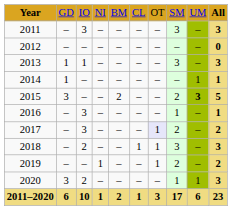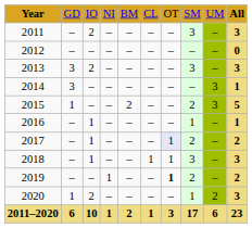 <table class="sortable wikitable">
 <tr align="center" bgcolor="#DAA520">
 <td><strong>Year</strong></td>
 <td><a href='#'>GD</a></td>
 <td><a href='#'>IO</a></td>
 <td><a href='#'>NI</a></td>
 <td><a href='#'>BM</a></td>
 <td><a href='#'>CL</a></td>
 <td>OT</td>
 <td><a href='#'>SM</a></td>
 <td><a href='#'>UM</a></td>
 <td><strong>All</strong></td>
 </tr>
 <tr align="center">
 <td>2011</td>
 <td>–</td>
-<td>3</td>
+<td>2</td>
 <td>–</td>
 <td>–</td>
 <td>–</td>
 <td>–</td>
 <td bgcolor="#ddffdd">3</td>
 <td bgcolor="amber">–</td>
 <td bgcolor="#F0DC82"><strong>3</strong></td>
 </tr>
 <tr align="center">
 <td>2012</td>
 <td>–</td>
 <td>–</td>
 <td>–</td>
 <td>–</td>
 <td>–</td>
 <td>–</td>
 <td bgcolor="#ddffdd">–</td>
 <td bgcolor="amber">–</td>
 <td bgcolor="#F0DC82"><strong>0</strong></td>
 </tr>
 <tr align="center">
 <td>2013</td>
-<td>1</td>
-<td>1</td>
+<td>3</td>
+<td>2</td>
 <td>–</td>
 <td>–</td>
 <td>–</td>
 <td>–</td>
 <td bgcolor="#ddffdd">3</td>
 <td bgcolor="amber">–</td>
 <td bgcolor="#F0DC82"><strong>3</strong></td>
 </tr>
 <tr align="center">
 <td>2014</td>
-<td>1</td>
+<td>3</td>
 <td>–</td>
 <td>–</td>
 <td>–</td>
 <td>–</td>
 <td>–</td>
 <td bgcolor="#ddffdd">–</td>
-<td bgcolor="amber">1</td>
+<td bgcolor="amber">3</td>
 <td bgcolor="#F0DC82"><strong>1</strong></td>
 </tr>
 <tr align="center">
 <td>2015</td>
-<td>3</td>
+<td>1</td>
 <td>–</td>
 <td>–</td>
 <td>2</td>
 <td>–</td>
 <td>–</td>
 <td bgcolor="#ddffdd">2</td>
-<td bgcolor="amber"><strong>3</strong></td>
+<td bgcolor="amber">3</td>
 <td bgcolor="#F0DC82"><strong>5</strong></td>
 </tr>
 <tr align="center">
 <td>2016</td>
 <td>–</td>
-<td>3</td>
+<td>1</td>
 <td>–</td>
 <td>–</td>
 <td>–</td>
 <td>–</td>
 <td bgcolor="#ddffdd">1</td>
 <td bgcolor="amber">–</td>
 <td bgcolor="#F0DC82"><strong>1</strong></td>
 </tr>
 <tr align="center">
 <td>2017</td>
 <td>–</td>
-<td>3</td>
+<td>1</td>
 <td>–</td>
 <td>–</td>
 <td>–</td>
 <td style="background: lavender;">1</td>
 <td bgcolor="#ddffdd">2</td>
 <td bgcolor="amber">–</td>
 <td bgcolor="#F0DC82"><strong>2</strong></td>
 </tr>
 <tr align="center">
 <td>2018</td>
 <td>–</td>
-<td>2</td>
+<td>1</td>
 <td>–</td>
 <td>–</td>
 <td>1</td>
 <td>1</td>
 <td bgcolor="#ddffdd">3</td>
 <td bgcolor="amber">–</td>
 <td bgcolor="#F0DC82"><strong>3</strong></td>
 </tr>
 <tr align="center">
 <td>2019</td>
 <td>–</td>
 <td>–</td>
 <td>1</td>
 <td>–</td>
 <td>–</td>
-<td>1</td>
+<td><strong>1</strong></td>
 <td bgcolor="#ddffdd">2</td>
 <td bgcolor="amber">–</td>
 <td bgcolor="#F0DC82"><strong>2</strong></td>
 </tr>
 <tr align="center">
 <td>2020</td>
-<td>3</td>
+<td>1</td>
 <td>2</td>
 <td>–</td>
 <td>–</td>
 <td>–</td>
 <td>–</td>
 <td bgcolor="#ddffdd">1</td>
-<td bgcolor="amber">1</td>
+<td bgcolor="amber">2</td>
 <td bgcolor="#F0DC82"><strong>3</strong></td>
 </tr>
 <tr align="center" bgcolor="#F0DC82">
 <td><strong>2011–2020</strong></td>
 <td><strong>6</strong></td>
 <td><strong>10</strong></td>
 <td><strong>1</strong></td>
 <td><strong>2</strong></td>
 <td><strong>1</strong></td>
 <td><strong>3</strong></td>
 <td><strong>17</strong></td>
 <td><strong>6</strong></td>
 <td><strong>23</strong></td>
 </tr>
 </table>
